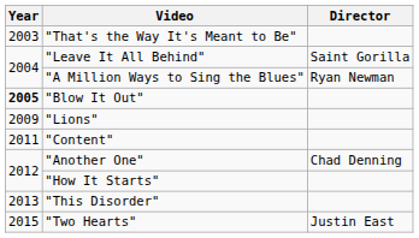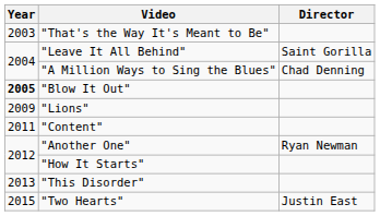 <table class="wikitable">
 <tr>
 <th>Year</th>
 <th>Video</th>
 <th>Director</th>
 </tr>
 <tr>
 <td>2003</td>
 <td>"That's the Way It's Meant to Be"</td>
 <td></td>
 </tr>
 <tr>
 <td rowspan="2">2004</td>
 <td>"Leave It All Behind"</td>
 <td>Saint Gorilla</td>
 </tr>
 <tr>
 <td>"A Million Ways to Sing the Blues"</td>
-<td>Ryan Newman</td>
+<td>Chad Denning</td>
 </tr>
 <tr>
 <td><strong>2005</strong></td>
 <td>"Blow It Out"</td>
 <td></td>
 </tr>
 <tr>
 <td>2009</td>
 <td>"Lions"</td>
 <td></td>
 </tr>
 <tr>
 <td>2011</td>
 <td>"Content"</td>
 <td></td>
 </tr>
 <tr>
 <td rowspan="2">2012</td>
 <td>"Another One"</td>
-<td>Chad Denning</td>
+<td>Ryan Newman</td>
 </tr>
 <tr>
 <td>"How It Starts"</td>
 <td></td>
 </tr>
 <tr>
 <td>2013</td>
 <td>"This Disorder"</td>
 <td></td>
 </tr>
 <tr>
 <td>2015</td>
 <td>"Two Hearts"</td>
 <td>Justin East</td>
 </tr>
 </table>
